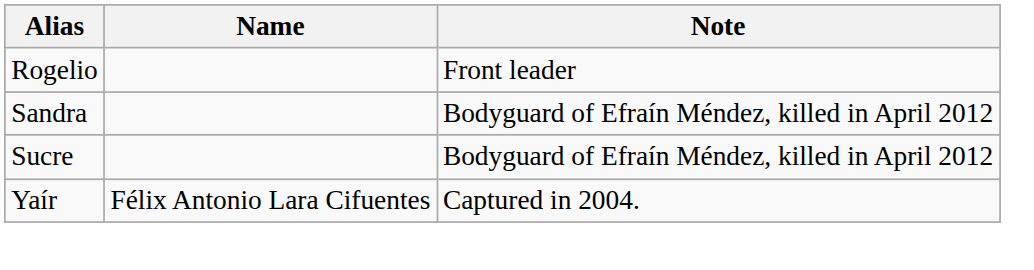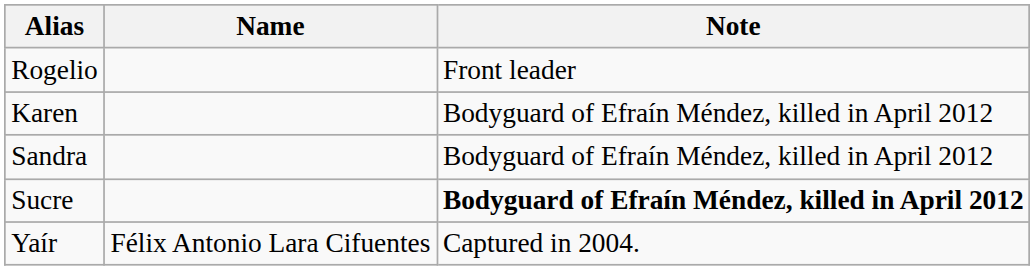 <table class="wikitable">
 <tr>
 <th>Alias</th>
 <th>Name</th>
 <th>Note</th>
 </tr>
 <tr>
 <td>Rogelio</td>
 <td></td>
 <td>Front leader</td>
 </tr>
 <tr>
+<td>Karen</td>
+<td></td>
+<td>Bodyguard of Efraín Méndez, killed in April 2012</td>
+</tr>
+<tr>
 <td>Sandra</td>
 <td></td>
 <td>Bodyguard of Efraín Méndez, killed in April 2012</td>
 </tr>
 <tr>
 <td>Sucre</td>
 <td></td>
-<td>Bodyguard of Efraín Méndez, killed in April 2012</td>
+<td><strong>Bodyguard of Efraín Méndez, killed in April 2012</strong></td>
 </tr>
 <tr>
 <td>Yaír</td>
 <td>Félix Antonio Lara Cifuentes</td>
 <td>Captured in 2004.</td>
 </tr>
 </table>
